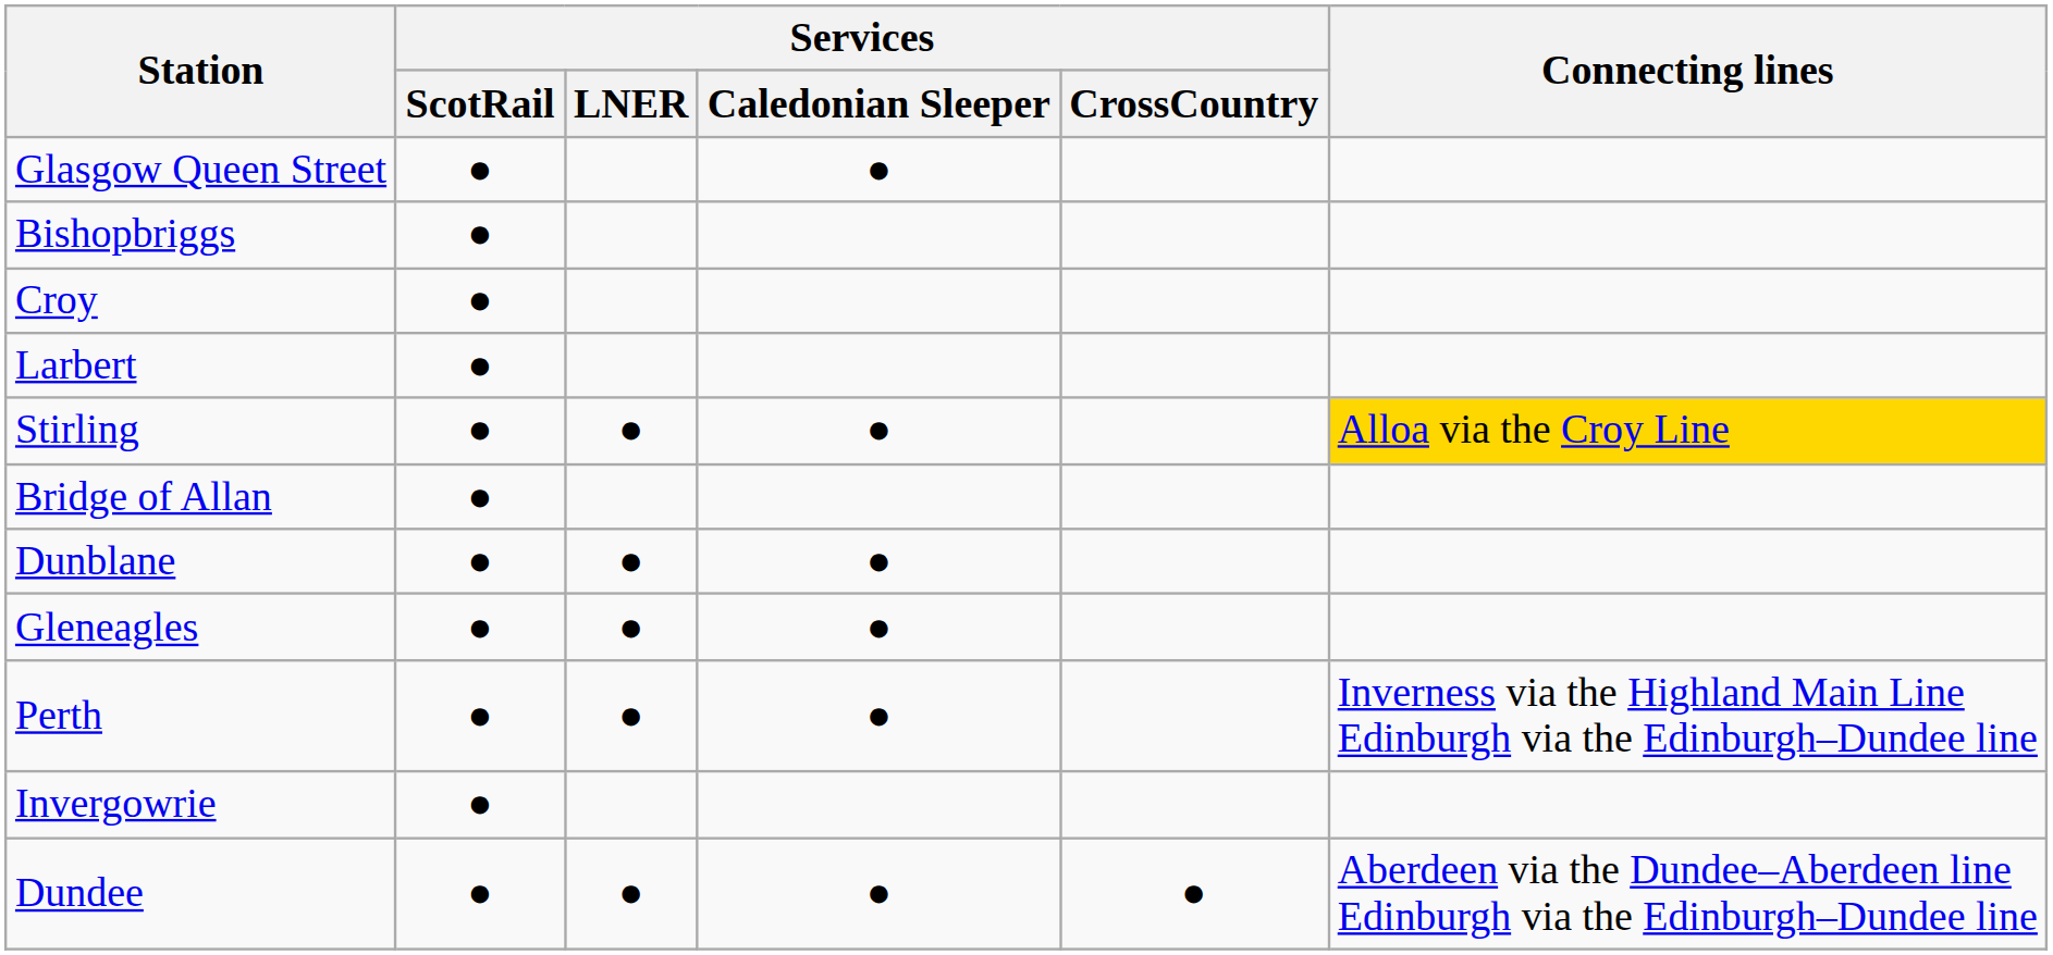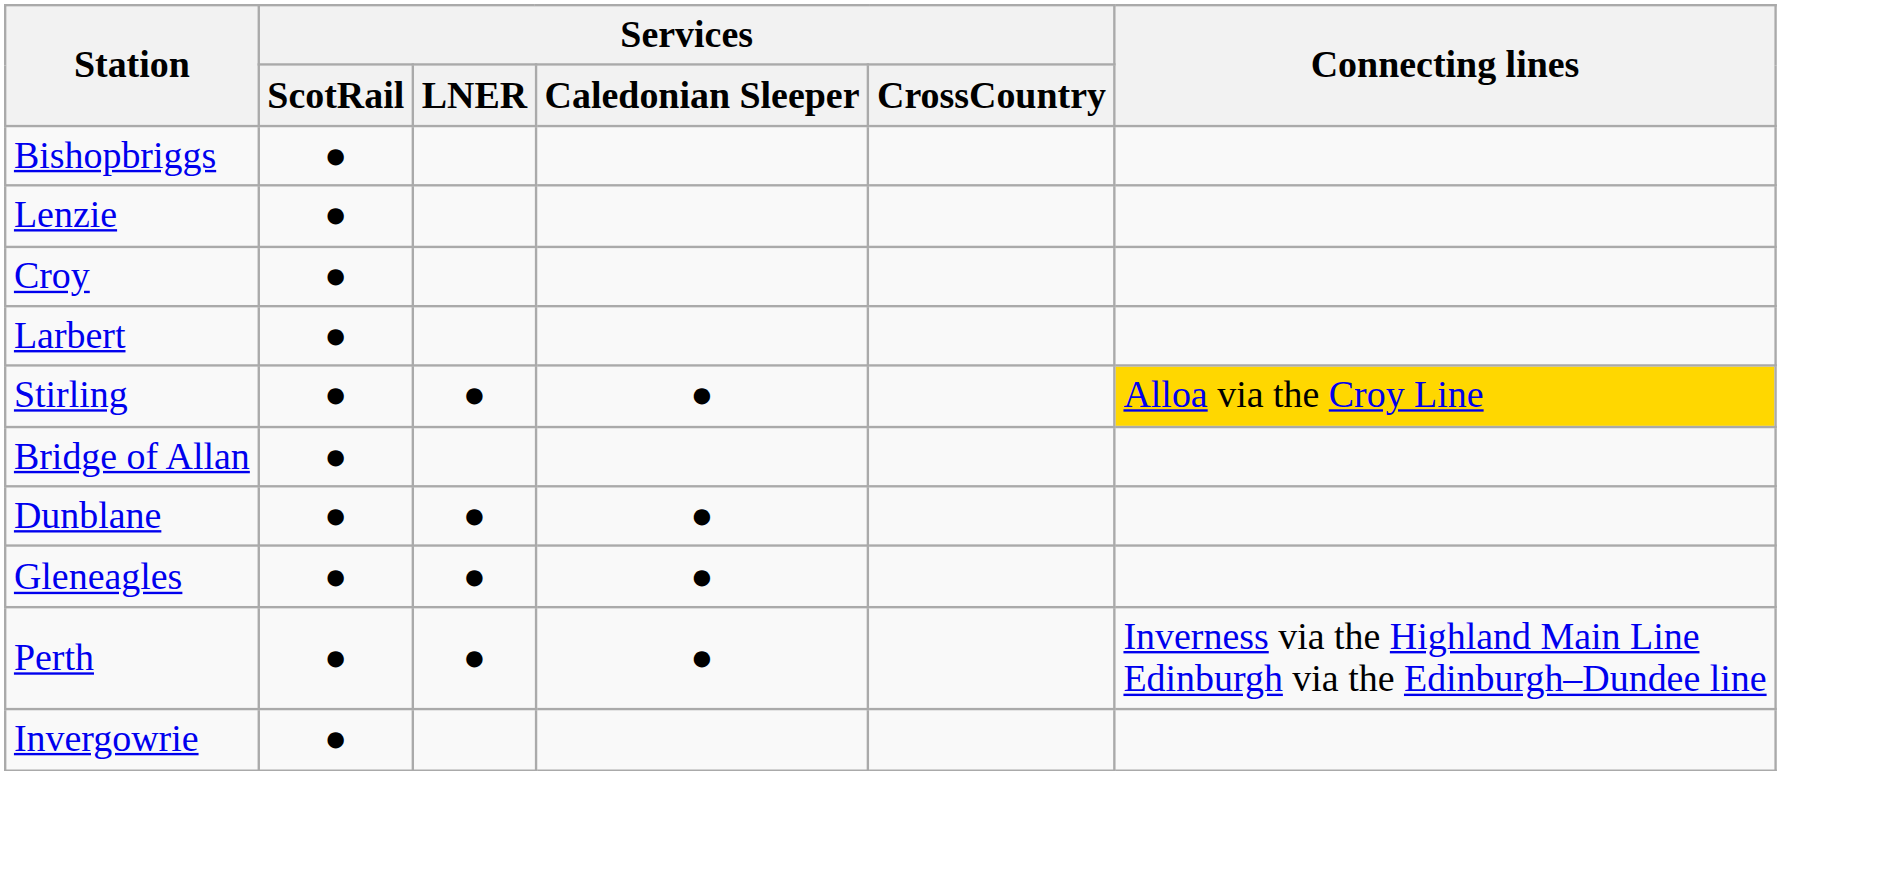 <table class="wikitable">
 <tr>
 <th rowspan="2">Station</th>
 <th colspan="4">Services</th>
 <th rowspan="2">Connecting lines</th>
 </tr>
 <tr>
 <th>ScotRail</th>
 <th>LNER</th>
 <th>Caledonian Sleeper</th>
 <th>CrossCountry</th>
 </tr>
 <tr>
-<td><a href='#'>Glasgow Queen Street</a></td>
+<td><a href='#'>Bishopbriggs</a></td>
 <td align="center">●</td>
 <td></td>
-<td align="center">●</td>
+<td></td>
 <td></td>
 <td></td>
 </tr>
 <tr>
-<td><a href='#'>Bishopbriggs</a></td>
+<td><a href='#'>Lenzie</a></td>
 <td align="center">●</td>
 <td></td>
 <td></td>
 <td></td>
 <td></td>
 </tr>
 <tr>
 <td><a href='#'>Croy</a></td>
 <td align="center">●</td>
 <td></td>
 <td></td>
 <td></td>
 <td></td>
 </tr>
 <tr>
 <td><a href='#'>Larbert</a></td>
 <td align="center">●</td>
 <td></td>
 <td></td>
 <td></td>
 <td></td>
 </tr>
 <tr>
 <td><a href='#'>Stirling</a></td>
 <td align="center">●</td>
 <td align="center">●</td>
 <td align="center">●</td>
 <td></td>
 <td style="background: gold;"><a href='#'>Alloa</a> via the <a href='#'>Croy Line</a></td>
 </tr>
 <tr>
 <td><a href='#'>Bridge of Allan</a></td>
 <td align="center">●</td>
 <td></td>
 <td></td>
 <td></td>
 <td></td>
 </tr>
 <tr>
 <td><a href='#'>Dunblane</a></td>
 <td align="center">●</td>
 <td align="center">●</td>
 <td align="center">●</td>
 <td></td>
 <td></td>
 </tr>
 <tr>
 <td><a href='#'>Gleneagles</a></td>
 <td align="center">●</td>
 <td align="center">●</td>
 <td align="center">●</td>
 <td></td>
 <td></td>
 </tr>
 <tr>
 <td><a href='#'>Perth</a></td>
 <td align="center">●</td>
 <td align="center">●</td>
 <td align="center">●</td>
 <td></td>
 <td><a href='#'>Inverness</a> via the <a href='#'>Highland Main Line</a><br><a href='#'>Edinburgh</a> via the <a href='#'>Edinburgh–Dundee line</a></td>
 </tr>
 <tr>
 <td><a href='#'>Invergowrie</a></td>
 <td align="center">●</td>
 <td></td>
 <td></td>
 <td></td>
 <td></td>
 </tr>
-<tr>
-<td><a href='#'>Dundee</a></td>
-<td align="center">●</td>
-<td align="center">●</td>
-<td align="center">●</td>
-<td align="center">●</td>
-<td><a href='#'>Aberdeen</a> via the <a href='#'>Dundee–Aberdeen line</a><br><a href='#'>Edinburgh</a> via the <a href='#'>Edinburgh–Dundee line</a></td>
-</tr>
 </table>
